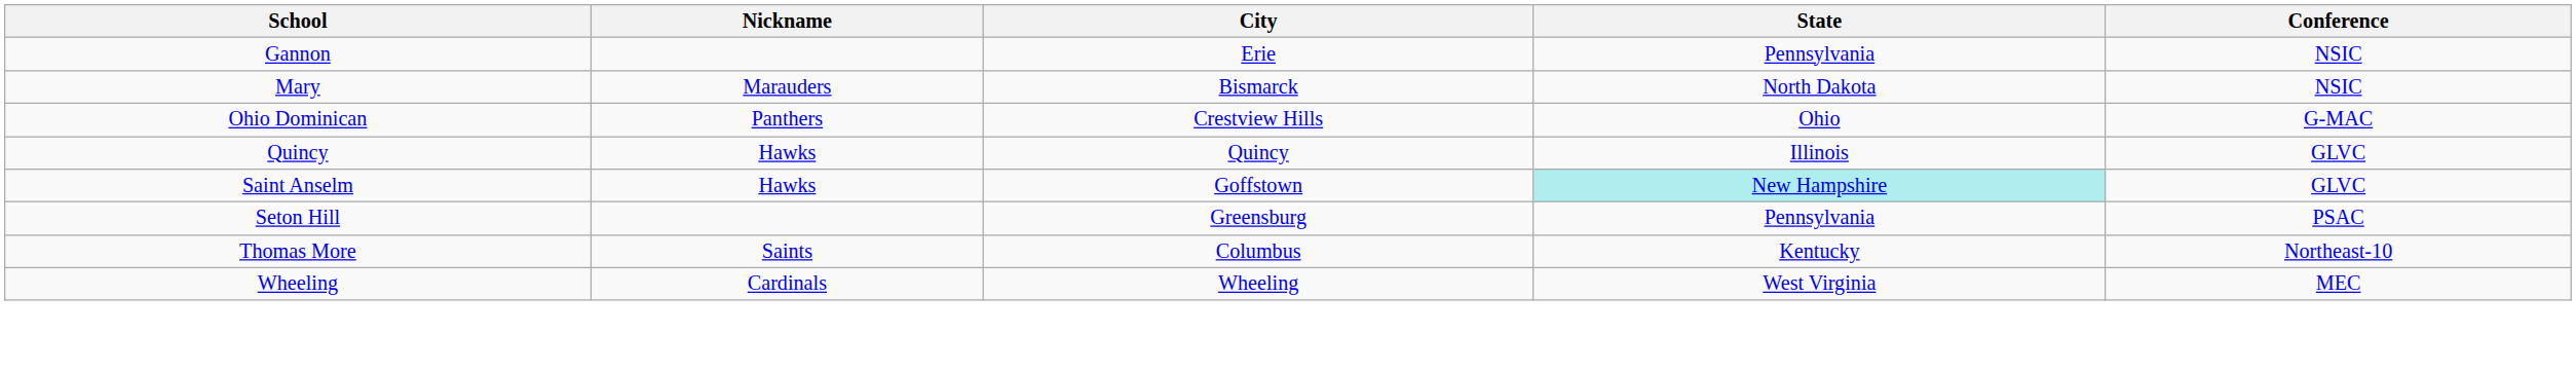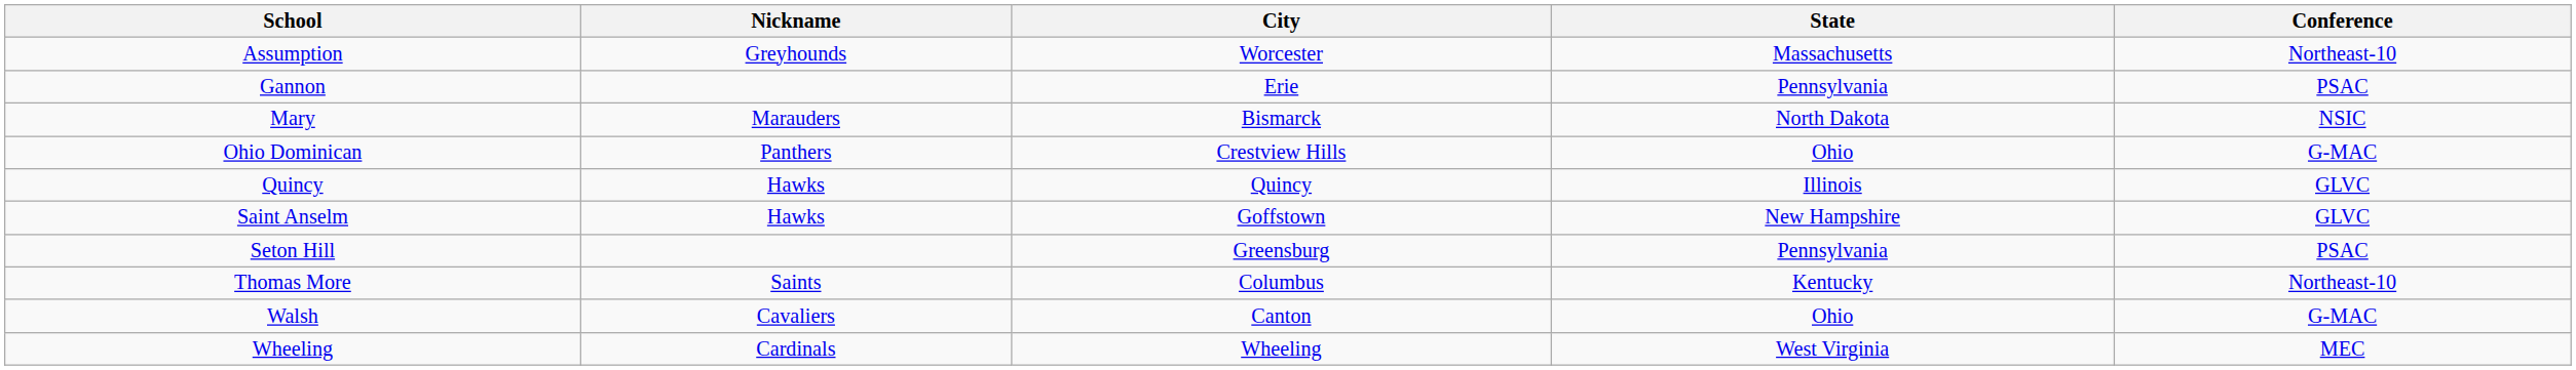 <table class="wikitable sortable" style="text-align:center;" width="100%">
 <tr>
 <th>School</th>
 <th>Nickname</th>
 <th>City</th>
 <th>State</th>
 <th>Conference</th>
 </tr>
 <tr>
+<td><a href='#'>Assumption</a></td>
+<td><a href='#'>Greyhounds</a></td>
+<td><a href='#'>Worcester</a></td>
+<td><a href='#'>Massachusetts</a></td>
+<td><a href='#'>Northeast-10</a></td>
+</tr>
+<tr>
 <td><a href='#'>Gannon</a></td>
 <td></td>
 <td><a href='#'>Erie</a></td>
 <td><a href='#'>Pennsylvania</a></td>
-<td><a href='#'>NSIC</a></td>
+<td><a href='#'>PSAC</a></td>
 </tr>
 <tr>
 <td><a href='#'>Mary</a></td>
 <td><a href='#'>Marauders</a></td>
 <td><a href='#'>Bismarck</a></td>
 <td><a href='#'>North Dakota</a></td>
 <td><a href='#'>NSIC</a></td>
 </tr>
 <tr>
 <td><a href='#'>Ohio Dominican</a></td>
 <td><a href='#'>Panthers</a></td>
 <td><a href='#'>Crestview Hills</a></td>
 <td><a href='#'>Ohio</a></td>
 <td><a href='#'>G-MAC</a></td>
 </tr>
 <tr>
 <td><a href='#'>Quincy</a></td>
 <td><a href='#'>Hawks</a></td>
 <td><a href='#'>Quincy</a></td>
 <td><a href='#'>Illinois</a></td>
 <td><a href='#'>GLVC</a></td>
 </tr>
 <tr>
 <td><a href='#'>Saint Anselm</a></td>
 <td><a href='#'>Hawks</a></td>
 <td><a href='#'>Goffstown</a></td>
-<td style="background: paleturquoise;"><a href='#'>New Hampshire</a></td>
+<td><a href='#'>New Hampshire</a></td>
 <td><a href='#'>GLVC</a></td>
 </tr>
 <tr>
 <td><a href='#'>Seton Hill</a></td>
 <td></td>
 <td><a href='#'>Greensburg</a></td>
 <td><a href='#'>Pennsylvania</a></td>
 <td><a href='#'>PSAC</a></td>
 </tr>
 <tr>
 <td><a href='#'>Thomas More</a></td>
 <td><a href='#'>Saints</a></td>
 <td><a href='#'>Columbus</a></td>
 <td><a href='#'>Kentucky</a></td>
 <td><a href='#'>Northeast-10</a></td>
 </tr>
 <tr>
+<td><a href='#'>Walsh</a></td>
+<td><a href='#'>Cavaliers</a></td>
+<td><a href='#'>Canton</a></td>
+<td><a href='#'>Ohio</a></td>
+<td><a href='#'>G-MAC</a></td>
+</tr>
+<tr>
 <td><a href='#'>Wheeling</a></td>
 <td><a href='#'>Cardinals</a></td>
 <td><a href='#'>Wheeling</a></td>
 <td><a href='#'>West Virginia</a></td>
 <td><a href='#'>MEC</a></td>
 </tr>
 </table>
